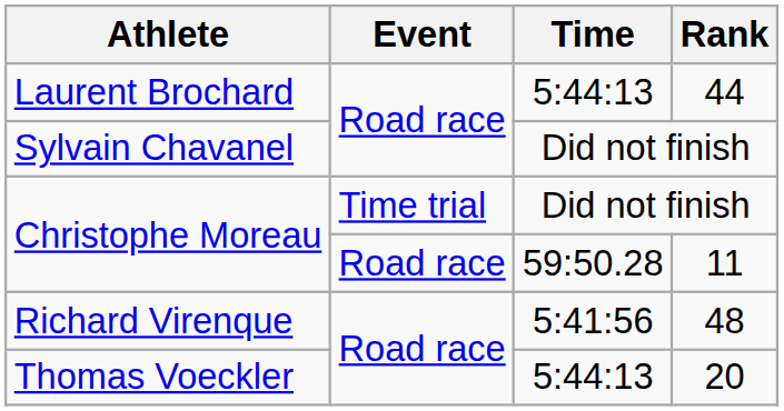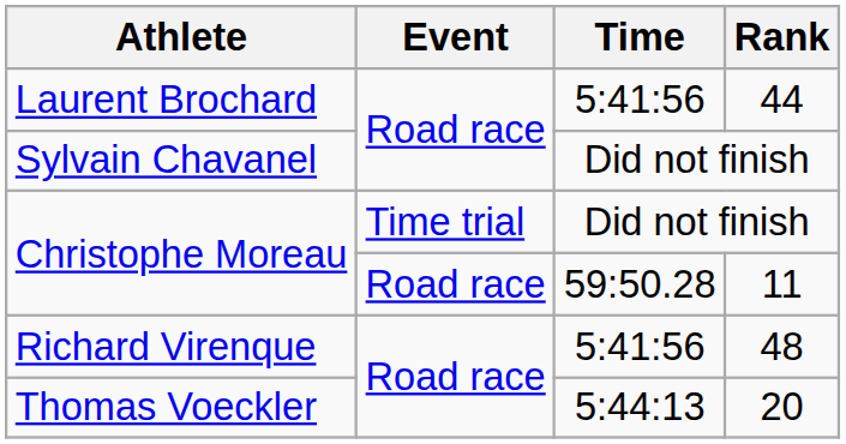 <table class=wikitable style="font-size:90%">
 <tr>
 <th>Athlete</th>
 <th>Event</th>
 <th>Time</th>
 <th>Rank</th>
 </tr>
 <tr align=center>
 <td align=left><a href='#'>Laurent Brochard</a></td>
 <td align=left rowspan=2><a href='#'>Road race</a></td>
-<td>5:44:13</td>
+<td>5:41:56</td>
 <td>44</td>
 </tr>
 <tr align=center>
 <td align=left><a href='#'>Sylvain Chavanel</a></td>
 <td colspan=2>Did not finish</td>
 </tr>
 <tr align=center>
 <td align=left rowspan=2><a href='#'>Christophe Moreau</a></td>
 <td align=left><a href='#'>Time trial</a></td>
 <td colspan=2>Did not finish</td>
 </tr>
 <tr align=center>
 <td align=left><a href='#'>Road race</a></td>
 <td>59:50.28</td>
 <td>11</td>
 </tr>
 <tr align=center>
 <td align=left><a href='#'>Richard Virenque</a></td>
 <td align=left rowspan=2><a href='#'>Road race</a></td>
 <td>5:41:56</td>
 <td>48</td>
 </tr>
 <tr align=center>
 <td align=left><a href='#'>Thomas Voeckler</a></td>
 <td>5:44:13</td>
 <td>20</td>
 </tr>
 </table>
